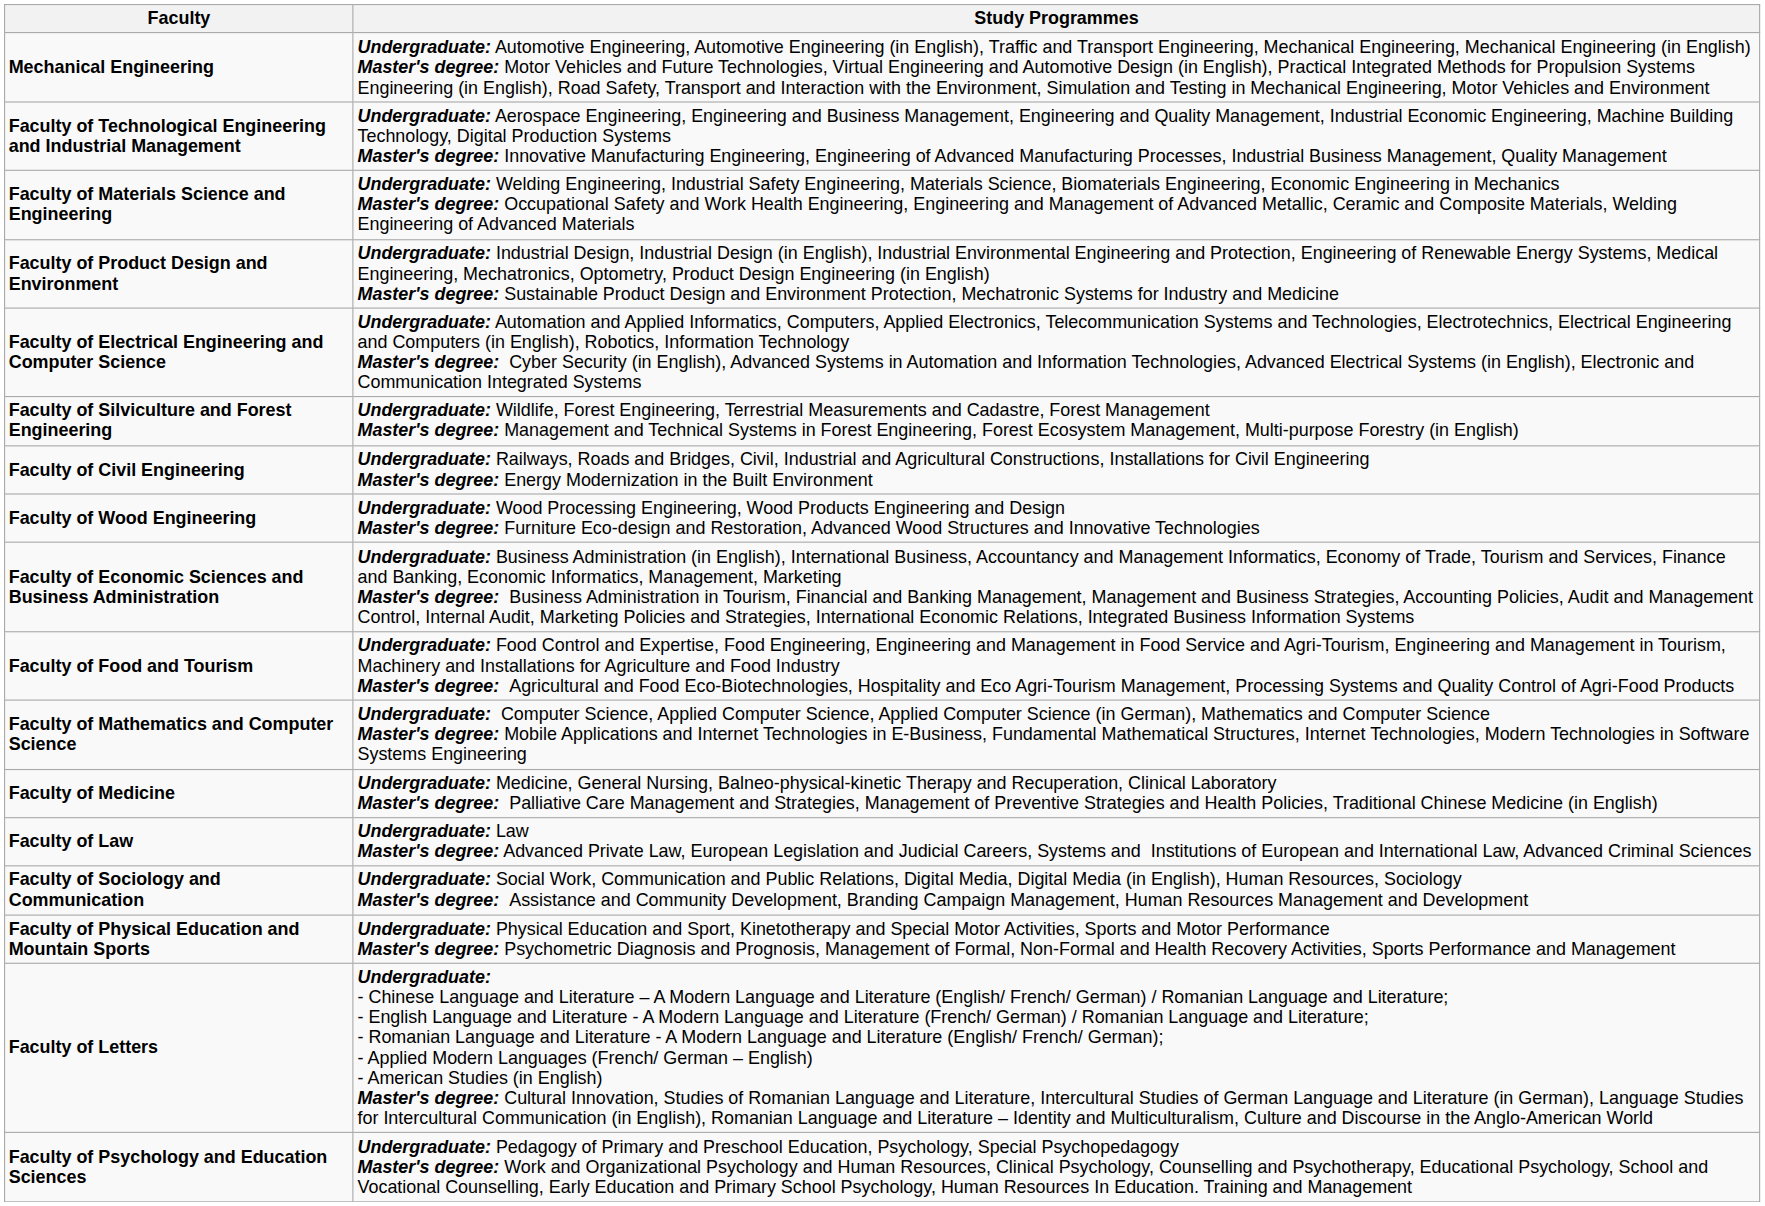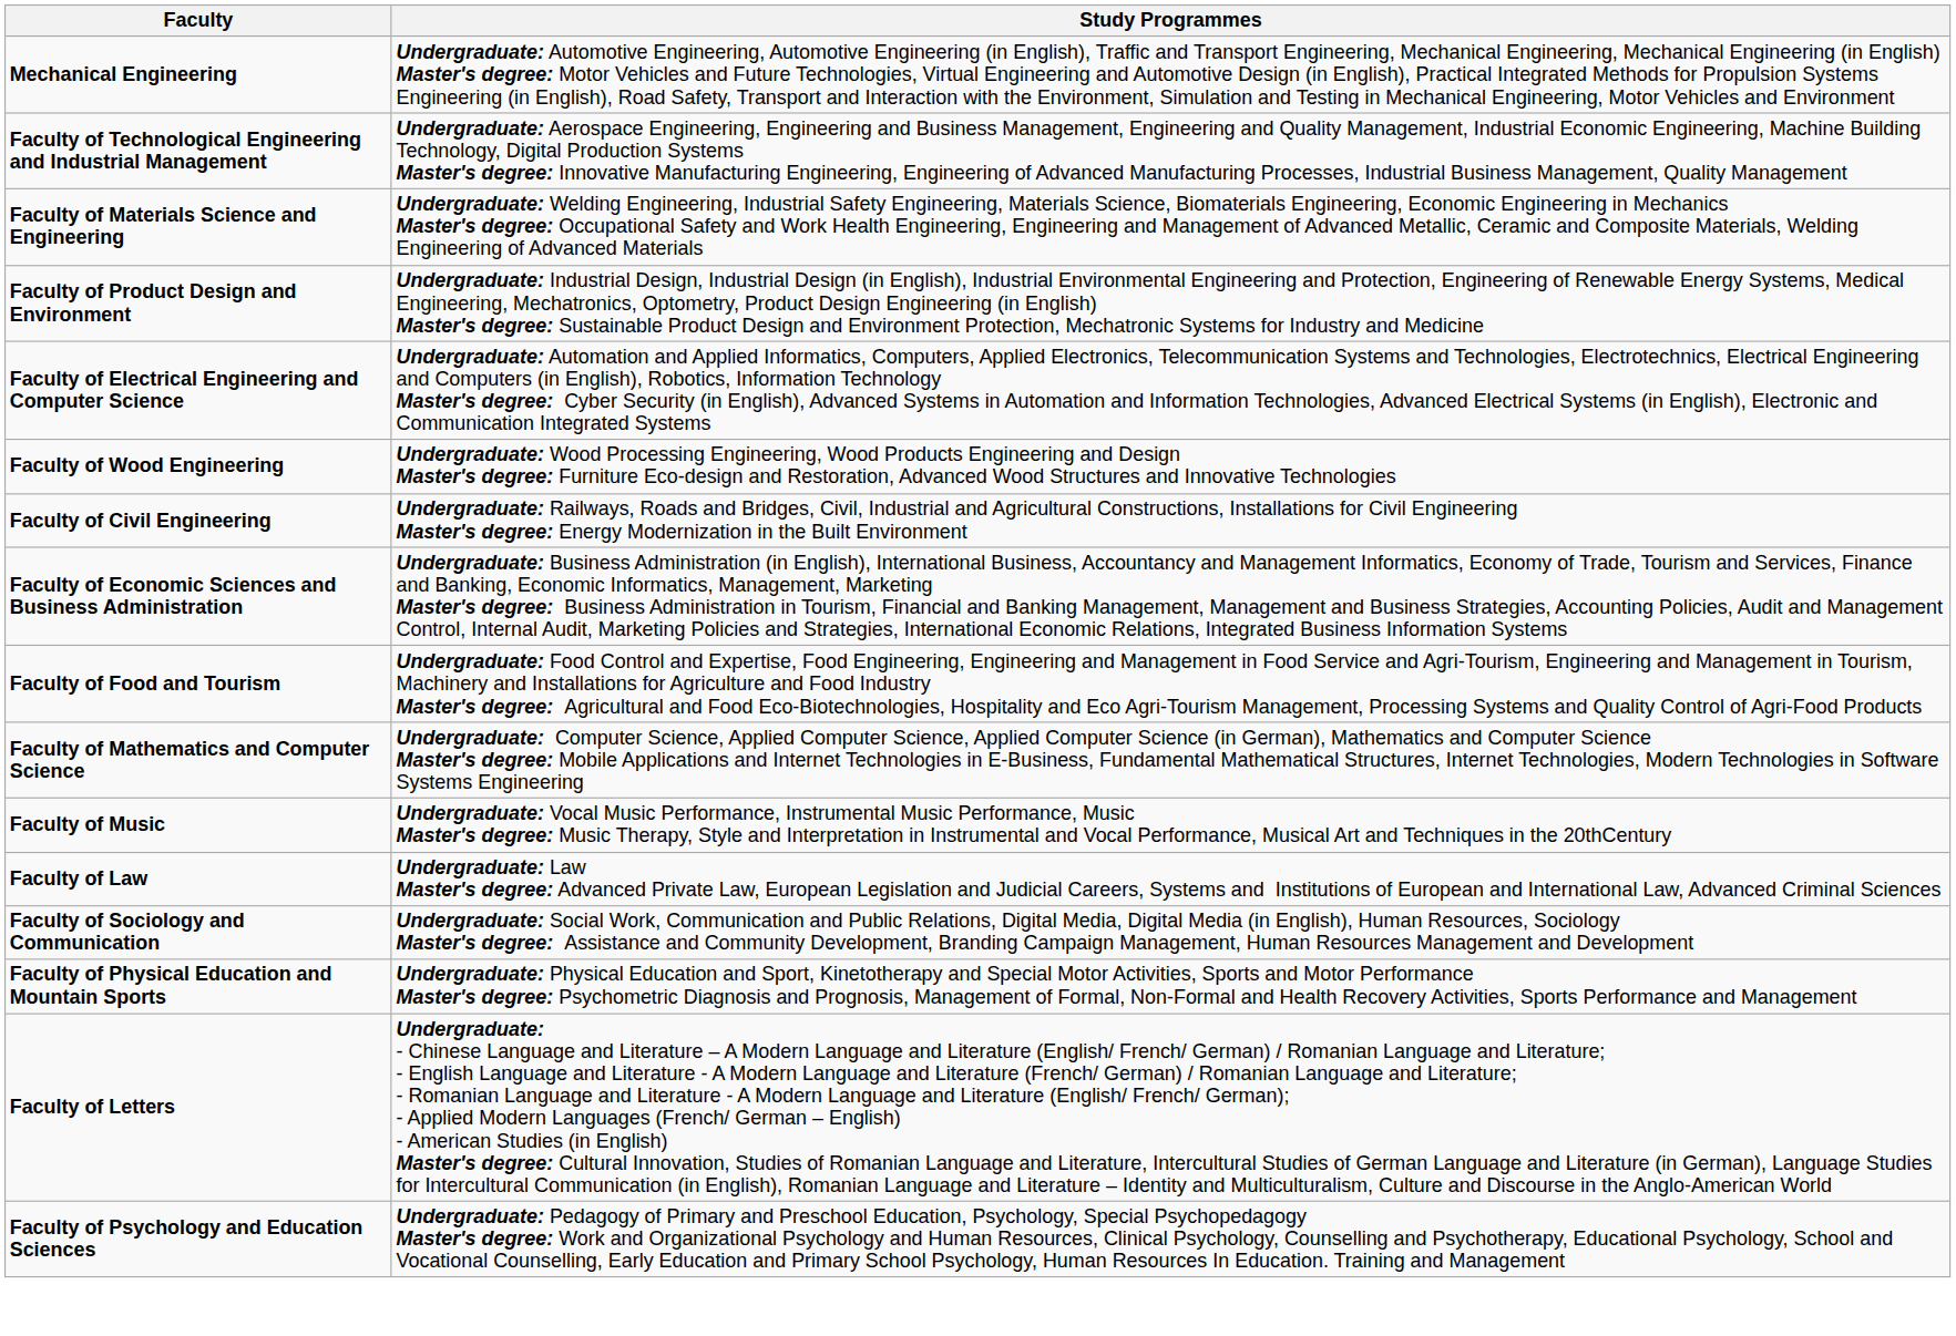 <table class="wikitable">
 <tr>
 <th><strong>Faculty</strong></th>
 <th><strong>Study Programmes</strong></th>
 </tr>
 <tr>
 <td><strong>Mechanical Engineering</strong></td>
 <td><strong><em>Undergraduate:</em></strong> Automotive Engineering, Automotive Engineering (in English), Traffic and Transport Engineering, Mechanical Engineering, Mechanical Engineering (in English)<br><strong><em>Master's degree:</em></strong> Motor Vehicles and Future Technologies, Virtual Engineering and Automotive Design (in English), Practical Integrated Methods for Propulsion Systems Engineering (in English), Road Safety, Transport and Interaction with the Environment, Simulation and Testing in Mechanical Engineering, Motor Vehicles and Environment</td>
 </tr>
 <tr>
 <td><strong>Faculty of Technological Engineering and Industrial Management</strong></td>
 <td><strong><em>Undergraduate:</em></strong> Aerospace Engineering, Engineering and Business Management, Engineering and Quality Management, Industrial Economic Engineering, Machine Building Technology, Digital Production Systems<br><strong><em>Master's degree:</em></strong> Innovative Manufacturing Engineering, Engineering of Advanced Manufacturing Processes, Industrial Business Management, Quality Management</td>
 </tr>
 <tr>
 <td><strong>Faculty of Materials Science and Engineering</strong></td>
 <td><strong><em>Undergraduate:</em></strong> Welding Engineering, Industrial Safety Engineering, Materials Science, Biomaterials Engineering, Economic Engineering in Mechanics<br><strong><em>Master's degree:</em></strong> Occupational Safety and Work Health Engineering, Engineering and Management of Advanced Metallic, Ceramic and Composite Materials, Welding Engineering of Advanced Materials</td>
 </tr>
 <tr>
 <td><strong>Faculty of Product Design and Environment</strong></td>
 <td><strong><em>Undergraduate:</em></strong> Industrial Design, Industrial Design (in English), Industrial Environmental Engineering and Protection, Engineering of Renewable Energy Systems, Medical Engineering, Mechatronics, Optometry, Product Design Engineering (in English)<br><strong><em>Master's degree:</em></strong> Sustainable Product Design and Environment Protection, Mechatronic Systems for Industry and Medicine</td>
 </tr>
 <tr>
 <td><strong>Faculty of Electrical Engineering and Computer Science</strong></td>
 <td><strong><em>Undergraduate:</em></strong> Automation and Applied Informatics, Computers, Applied Electronics, Telecommunication Systems and Technologies, Electrotechnics, Electrical Engineering and Computers (in English), Robotics, Information Technology<br><strong><em>Master's degree:  </em></strong>Cyber Security (in English), Advanced Systems in Automation and Information Technologies, Advanced Electrical Systems (in English), Electronic and Communication Integrated Systems</td>
 </tr>
 <tr>
-<td><strong>Faculty of Silviculture and Forest Engineering</strong></td>
-<td><strong><em>Undergraduate:</em></strong> Wildlife, Forest Engineering, Terrestrial Measurements and Cadastre, Forest Management<br><strong><em>Master's degree:</em></strong> Management and Technical Systems in Forest Engineering, Forest Ecosystem Management, Multi-purpose Forestry (in English)</td>
+<td><strong>Faculty of Wood Engineering</strong></td>
+<td><strong><em>Undergraduate:</em></strong> Wood Processing Engineering, Wood Products Engineering and Design<br><strong><em>Master's degree:</em></strong> Furniture Eco-design and Restoration, Advanced Wood Structures and Innovative Technologies</td>
 </tr>
 <tr>
 <td><strong>Faculty of Civil Engineering</strong></td>
 <td><strong><em>Undergraduate:</em></strong> Railways, Roads and Bridges, Civil, Industrial and Agricultural Constructions, Installations for Civil Engineering<br><strong><em>Master's degree:</em></strong> Energy Modernization in the Built Environment</td>
-</tr>
-<tr>
-<td><strong>Faculty of Wood Engineering</strong></td>
-<td><strong><em>Undergraduate:</em></strong> Wood Processing Engineering, Wood Products Engineering and Design<br><strong><em>Master's degree:</em></strong> Furniture Eco-design and Restoration, Advanced Wood Structures and Innovative Technologies</td>
 </tr>
 <tr>
 <td><strong>Faculty of Economic Sciences and Business Administration</strong></td>
 <td><strong><em>Undergraduate:</em></strong> Business Administration (in English), International Business, Accountancy and Management Informatics, Economy of Trade, Tourism and Services, Finance and Banking, Economic Informatics, Management, Marketing<br><strong><em>Master's degree:  </em></strong>Business Administration in Tourism, Financial and Banking Management, Management and Business Strategies, Accounting Policies, Audit and Management Control, Internal Audit, Marketing Policies and Strategies, International Economic Relations, Integrated Business Information Systems</td>
 </tr>
 <tr>
 <td><strong>Faculty of Food and Tourism</strong></td>
 <td><strong><em>Undergraduate:</em></strong> Food Control and Expertise, Food Engineering, Engineering and Management in Food Service and Agri-Tourism, Engineering and Management in Tourism, Machinery and Installations for Agriculture and Food Industry<br><strong><em>Master's degree:  </em></strong>Agricultural and Food Eco-Biotechnologies, Hospitality and Eco Agri-Tourism Management, Processing Systems and Quality Control of Agri-Food Products</td>
 </tr>
 <tr>
 <td><strong>Faculty of Mathematics and Computer Science</strong></td>
 <td><strong><em>Undergraduate:</em></strong>  Computer Science, Applied Computer Science, Applied Computer Science (in German), Mathematics and Computer Science<br><strong><em>Master's degree:</em></strong> Mobile Applications and Internet Technologies in E-Business, Fundamental Mathematical Structures, Internet Technologies, Modern Technologies in Software Systems Engineering  </td>
 </tr>
 <tr>
-<td><strong>Faculty of Medicine</strong></td>
-<td><strong><em>Undergraduate:</em></strong> Medicine, General Nursing, Balneo-physical-kinetic Therapy and Recuperation, Clinical Laboratory<br><strong><em>Master's degree:  </em></strong>Palliative Care Management and Strategies, Management of Preventive Strategies and Health Policies, Traditional Chinese Medicine (in English)</td>
+<td><strong>Faculty of Music</strong></td>
+<td><strong><em>Undergraduate:</em></strong> Vocal Music Performance, Instrumental Music Performance, Music<br><strong><em>Master's degree:</em></strong> Music Therapy, Style and Interpretation in Instrumental and Vocal Performance, Musical Art and Techniques in the 20thCentury  </td>
 </tr>
 <tr>
 <td><strong>Faculty of Law</strong></td>
 <td><strong><em>Undergraduate:</em></strong> Law<br><strong><em>Master's degree:</em></strong> Advanced Private Law, European Legislation and Judicial Careers, Systems and  Institutions of European and International Law, Advanced Criminal Sciences</td>
 </tr>
 <tr>
 <td><strong>Faculty of Sociology and Communication</strong></td>
 <td><strong><em>Undergraduate:</em></strong> Social Work, Communication and Public Relations, Digital Media, Digital Media (in English), Human Resources, Sociology<br><strong><em>Master's degree:  </em></strong>Assistance and Community Development, Branding Campaign Management, Human Resources Management and Development</td>
 </tr>
 <tr>
 <td><strong>Faculty of Physical Education and Mountain Sports</strong></td>
 <td><strong><em>Undergraduate:</em></strong> Physical Education and Sport, Kinetotherapy and Special Motor Activities, Sports and Motor Performance<br><strong><em>Master's degree:</em></strong> Psychometric Diagnosis and Prognosis, Management of Formal, Non-Formal and Health Recovery Activities, Sports Performance and Management</td>
 </tr>
 <tr>
 <td><strong>Faculty of Letters</strong></td>
 <td><strong><em>Undergraduate:</em></strong><br>- Chinese Language and Literature – A Modern Language and Literature (English/ French/ German) / Romanian Language and Literature;<br>- English Language and Literature - A Modern Language and Literature (French/ German) / Romanian Language and Literature;<br>- Romanian Language and Literature - A Modern Language and Literature (English/ French/ German);<br>- Applied Modern Languages (French/ German – English)<br>- American Studies (in English)<br><strong><em>Master's degree:</em></strong> Cultural Innovation, Studies of Romanian Language and Literature, Intercultural Studies of German Language and Literature (in German), Language Studies for Intercultural Communication (in English), Romanian Language and Literature – Identity and Multiculturalism, Culture and Discourse in the Anglo-American World</td>
 </tr>
 <tr>
 <td><strong>Faculty of Psychology and Education Sciences</strong></td>
 <td><strong><em>Undergraduate:</em></strong> Pedagogy of Primary and Preschool Education, Psychology, Special Psychopedagogy  <br><strong><em>Master's degree:</em></strong> Work and Organizational Psychology and Human Resources, Clinical Psychology, Counselling and Psychotherapy, Educational Psychology, School and Vocational Counselling, Early Education and Primary School Psychology, Human Resources In Education. Training and Management</td>
 </tr>
 </table>
